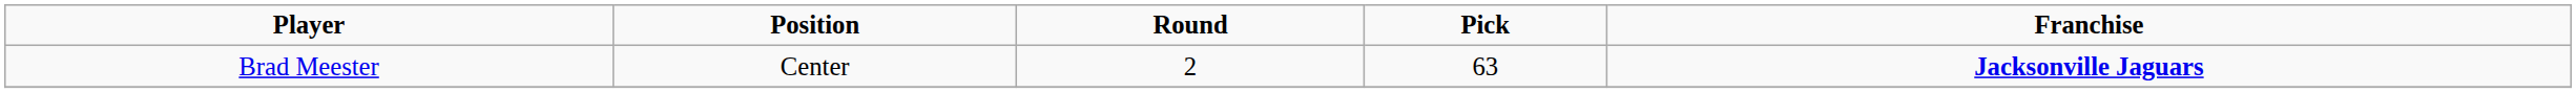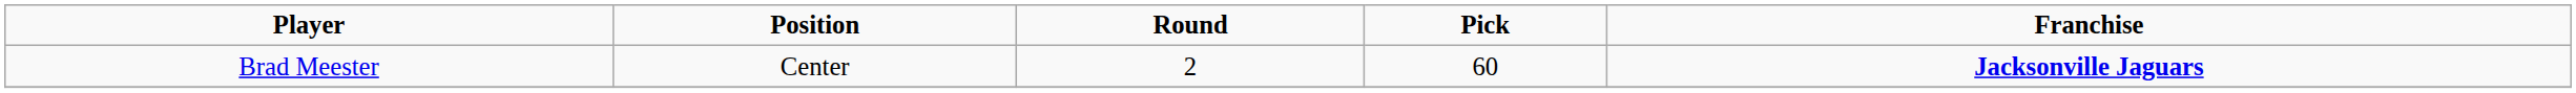 <table class="wikitable" width="80%">
 <tr align="center"  style=>
 <td><strong>Player</strong></td>
 <td><strong>Position</strong></td>
 <td><strong>Round</strong></td>
 <td><strong>Pick</strong></td>
 <td><strong>Franchise</strong></td>
 </tr>
 <tr align="center" bgcolor="">
 <td><a href='#'>Brad Meester</a></td>
 <td>Center</td>
 <td>2</td>
-<td>63</td>
+<td>60</td>
 <td><strong><a href='#'>Jacksonville Jaguars</a></strong></td>
 </tr>
 <tr align="center" bgcolor="">
 </tr>
 </table>
